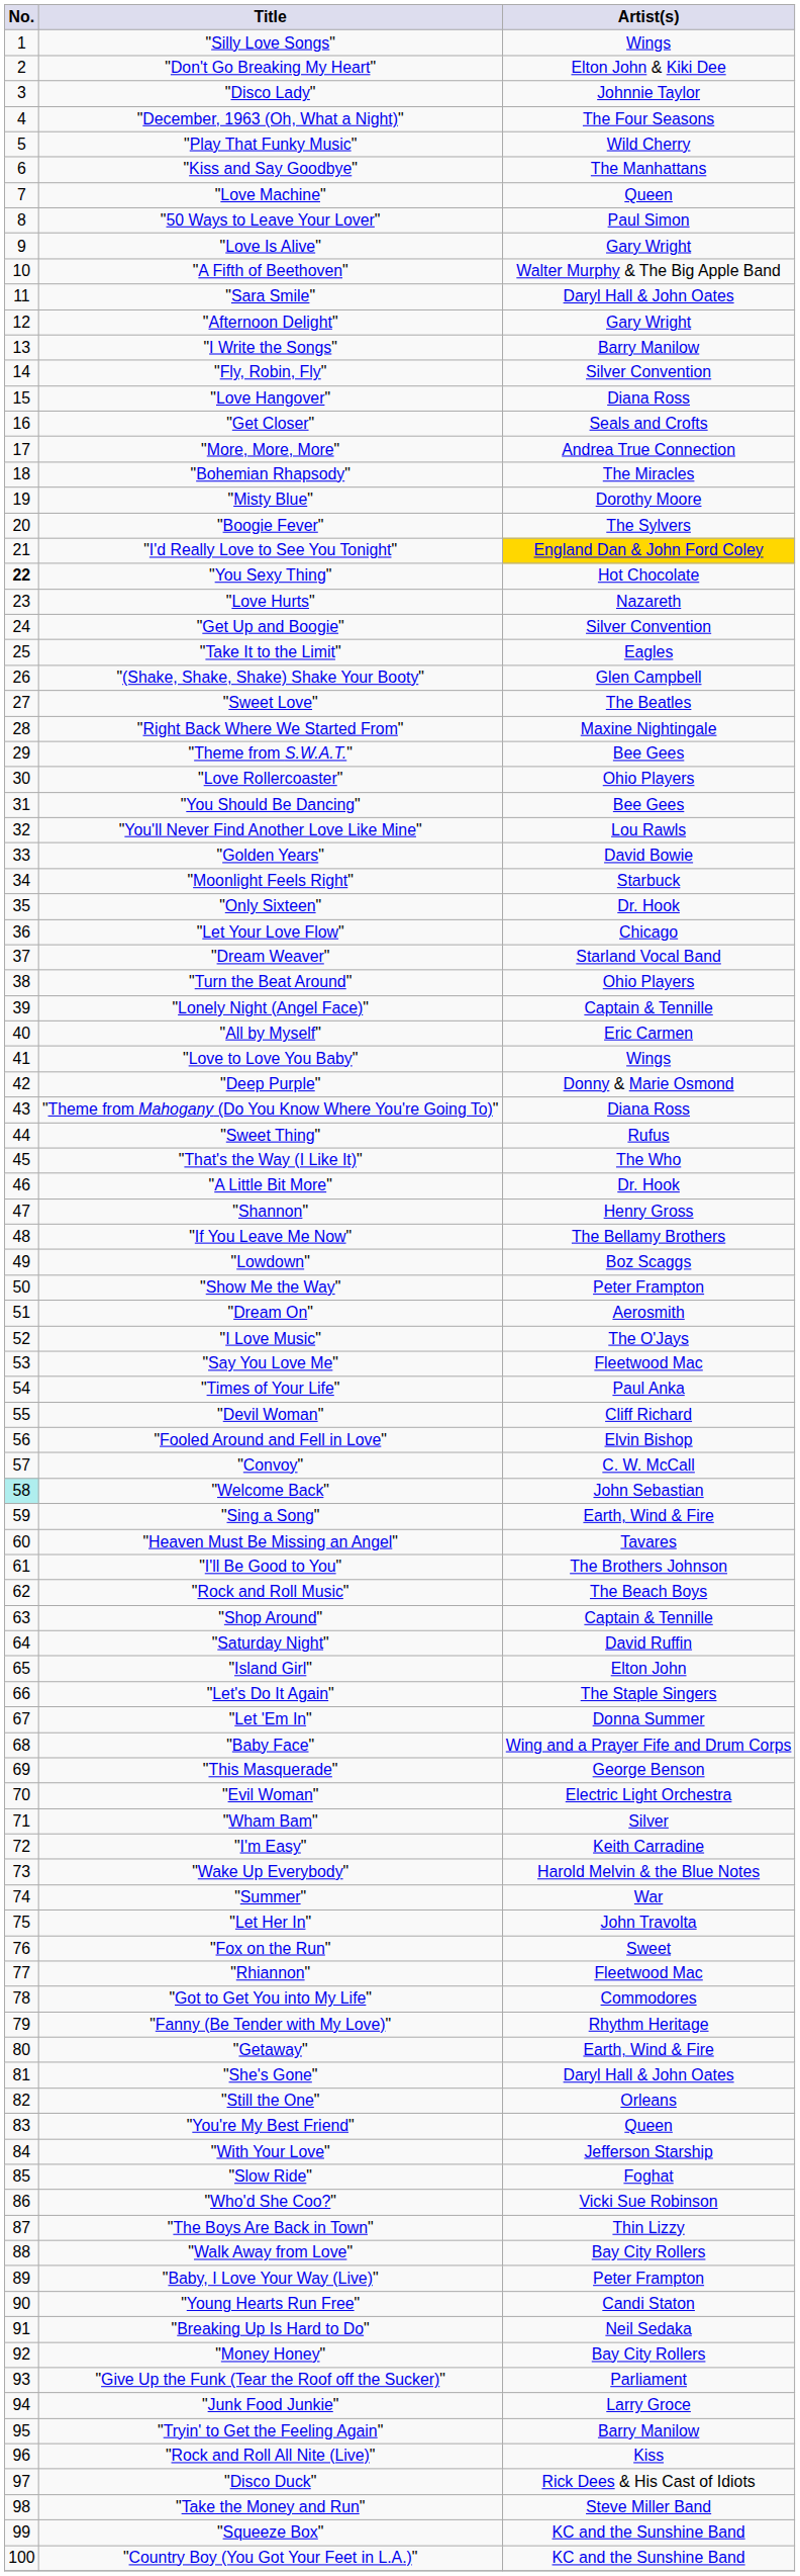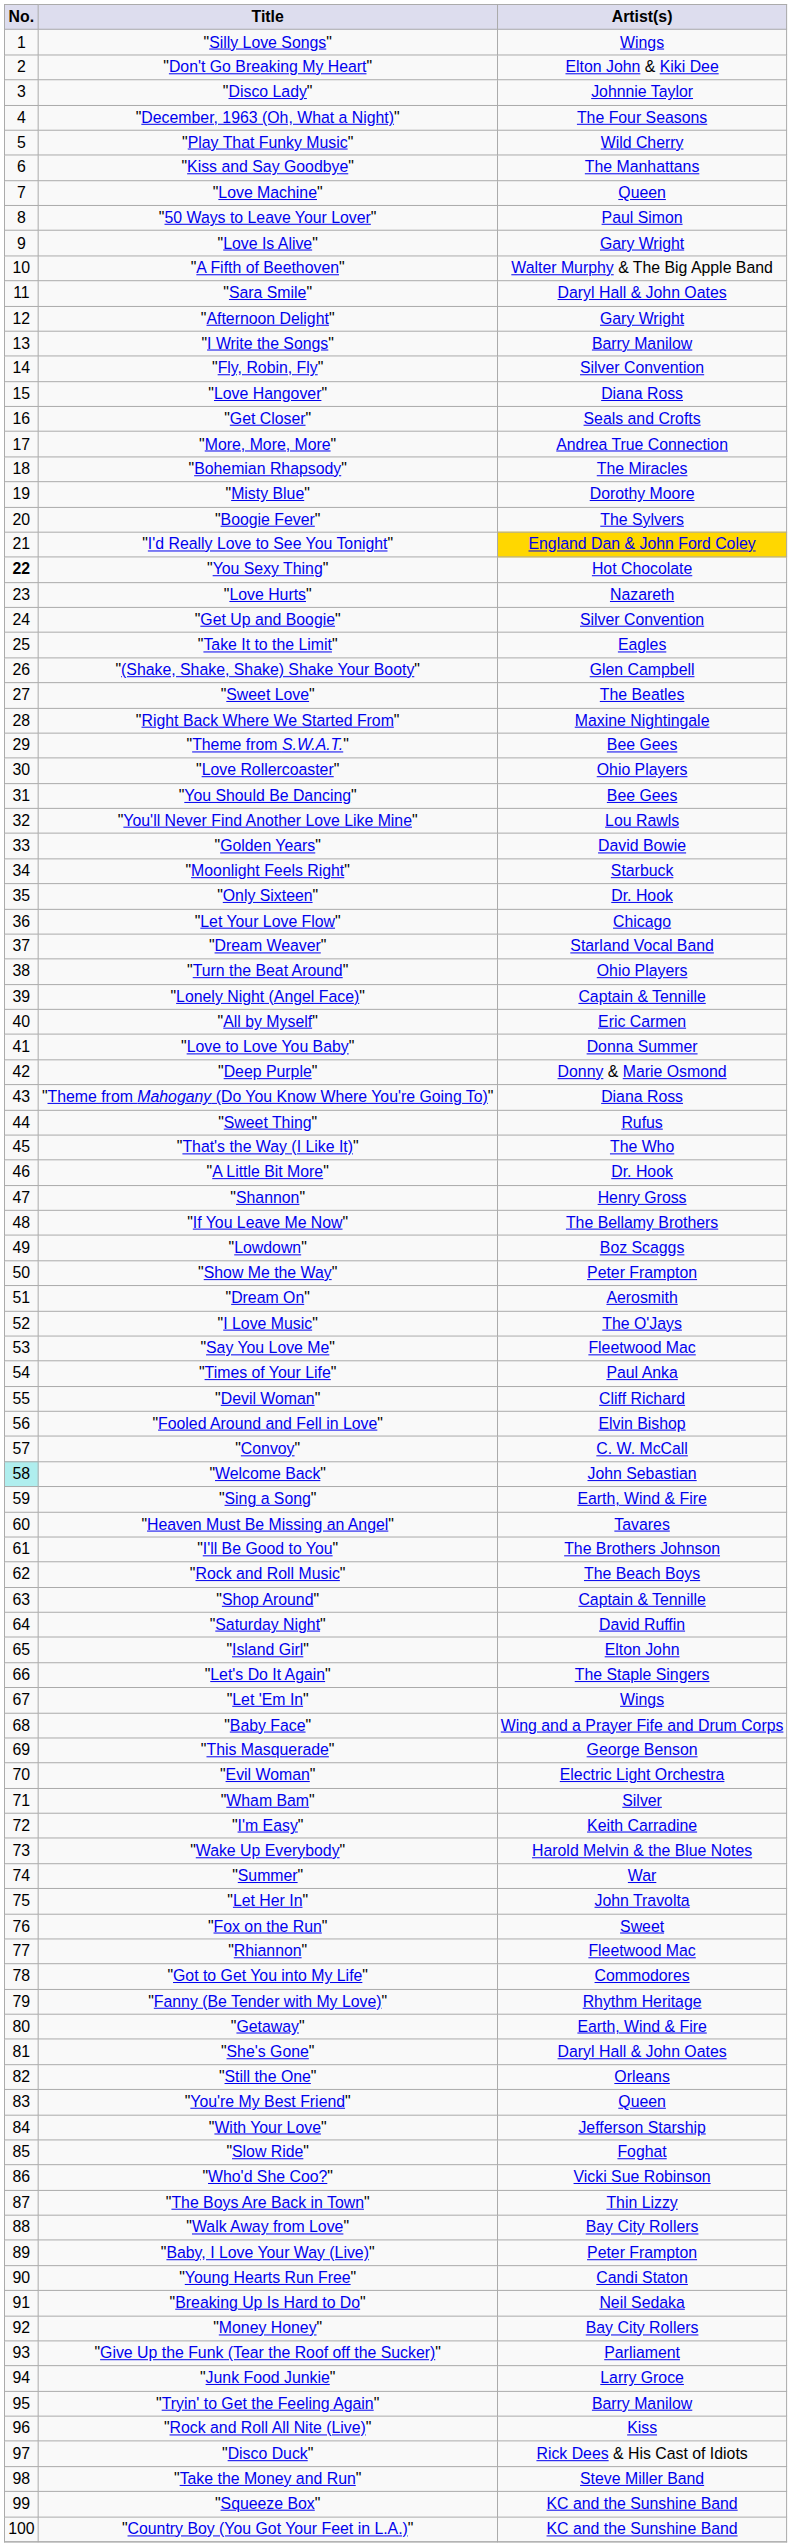 <table class="wikitable sortable" style="text-align: center">
 <tr>
 <th scope="col" style="background:#dde;">No.</th>
 <th scope="col" style="background:#dde;">Title</th>
 <th scope="col" style="background:#dde;">Artist(s)</th>
 </tr>
 <tr>
 <td>1</td>
 <td>"<a href='#'>Silly Love Songs</a>"</td>
 <td><a href='#'>Wings</a></td>
 </tr>
 <tr>
 <td>2</td>
 <td>"<a href='#'>Don't Go Breaking My Heart</a>"</td>
 <td><a href='#'>Elton John</a> & <a href='#'>Kiki Dee</a></td>
 </tr>
 <tr>
 <td>3</td>
 <td>"<a href='#'>Disco Lady</a>"</td>
 <td><a href='#'>Johnnie Taylor</a></td>
 </tr>
 <tr>
 <td>4</td>
 <td>"<a href='#'>December, 1963 (Oh, What a Night)</a>"</td>
 <td><a href='#'>The Four Seasons</a></td>
 </tr>
 <tr>
 <td>5</td>
 <td>"<a href='#'>Play That Funky Music</a>"</td>
 <td><a href='#'>Wild Cherry</a></td>
 </tr>
 <tr>
 <td>6</td>
 <td>"<a href='#'>Kiss and Say Goodbye</a>"</td>
 <td><a href='#'>The Manhattans</a></td>
 </tr>
 <tr>
 <td>7</td>
 <td>"<a href='#'>Love Machine</a>"</td>
 <td><a href='#'>Queen</a></td>
 </tr>
 <tr>
 <td>8</td>
 <td>"<a href='#'>50 Ways to Leave Your Lover</a>"</td>
 <td><a href='#'>Paul Simon</a></td>
 </tr>
 <tr>
 <td>9</td>
 <td>"<a href='#'>Love Is Alive</a>"</td>
 <td><a href='#'>Gary Wright</a></td>
 </tr>
 <tr>
 <td>10</td>
 <td>"<a href='#'>A Fifth of Beethoven</a>"</td>
 <td><a href='#'>Walter Murphy</a> & The Big Apple Band</td>
 </tr>
 <tr>
 <td>11</td>
 <td>"<a href='#'>Sara Smile</a>"</td>
 <td><a href='#'>Daryl Hall & John Oates</a></td>
 </tr>
 <tr>
 <td>12</td>
 <td>"<a href='#'>Afternoon Delight</a>"</td>
 <td><a href='#'>Gary Wright</a></td>
 </tr>
 <tr>
 <td>13</td>
 <td>"<a href='#'>I Write the Songs</a>"</td>
 <td><a href='#'>Barry Manilow</a></td>
 </tr>
 <tr>
 <td>14</td>
 <td>"<a href='#'>Fly, Robin, Fly</a>"</td>
 <td><a href='#'>Silver Convention</a></td>
 </tr>
 <tr>
 <td>15</td>
 <td>"<a href='#'>Love Hangover</a>"</td>
 <td><a href='#'>Diana Ross</a></td>
 </tr>
 <tr>
 <td>16</td>
 <td>"<a href='#'>Get Closer</a>"</td>
 <td><a href='#'>Seals and Crofts</a></td>
 </tr>
 <tr>
 <td>17</td>
 <td>"<a href='#'>More, More, More</a>"</td>
 <td><a href='#'>Andrea True Connection</a></td>
 </tr>
 <tr>
 <td>18</td>
 <td>"<a href='#'>Bohemian Rhapsody</a>"</td>
 <td><a href='#'>The Miracles</a></td>
 </tr>
 <tr>
 <td>19</td>
 <td>"<a href='#'>Misty Blue</a>"</td>
 <td><a href='#'>Dorothy Moore</a></td>
 </tr>
 <tr>
 <td>20</td>
 <td>"<a href='#'>Boogie Fever</a>"</td>
 <td><a href='#'>The Sylvers</a></td>
 </tr>
 <tr>
 <td>21</td>
 <td>"<a href='#'>I'd Really Love to See You Tonight</a>"</td>
 <td style="background: gold;"><a href='#'>England Dan & John Ford Coley</a></td>
 </tr>
 <tr>
 <td><strong>22</strong></td>
 <td>"<a href='#'>You Sexy Thing</a>"</td>
 <td><a href='#'>Hot Chocolate</a></td>
 </tr>
 <tr>
 <td>23</td>
 <td>"<a href='#'>Love Hurts</a>"</td>
 <td><a href='#'>Nazareth</a></td>
 </tr>
 <tr>
 <td>24</td>
 <td>"<a href='#'>Get Up and Boogie</a>"</td>
 <td><a href='#'>Silver Convention</a></td>
 </tr>
 <tr>
 <td>25</td>
 <td>"<a href='#'>Take It to the Limit</a>"</td>
 <td><a href='#'>Eagles</a></td>
 </tr>
 <tr>
 <td>26</td>
 <td>"<a href='#'>(Shake, Shake, Shake) Shake Your Booty</a>"</td>
 <td><a href='#'>Glen Campbell</a></td>
 </tr>
 <tr>
 <td>27</td>
 <td>"<a href='#'>Sweet Love</a>"</td>
 <td><a href='#'>The Beatles</a></td>
 </tr>
 <tr>
 <td>28</td>
 <td>"<a href='#'>Right Back Where We Started From</a>"</td>
 <td><a href='#'>Maxine Nightingale</a></td>
 </tr>
 <tr>
 <td>29</td>
 <td>"<a href='#'>Theme from <em>S.W.A.T.</em></a>"</td>
 <td><a href='#'>Bee Gees</a></td>
 </tr>
 <tr>
 <td>30</td>
 <td>"<a href='#'>Love Rollercoaster</a>"</td>
 <td><a href='#'>Ohio Players</a></td>
 </tr>
 <tr>
 <td>31</td>
 <td>"<a href='#'>You Should Be Dancing</a>"</td>
 <td><a href='#'>Bee Gees</a></td>
 </tr>
 <tr>
 <td>32</td>
 <td>"<a href='#'>You'll Never Find Another Love Like Mine</a>"</td>
 <td><a href='#'>Lou Rawls</a></td>
 </tr>
 <tr>
 <td>33</td>
 <td>"<a href='#'>Golden Years</a>"</td>
 <td><a href='#'>David Bowie</a></td>
 </tr>
 <tr>
 <td>34</td>
 <td>"<a href='#'>Moonlight Feels Right</a>"</td>
 <td><a href='#'>Starbuck</a></td>
 </tr>
 <tr>
 <td>35</td>
 <td>"<a href='#'>Only Sixteen</a>"</td>
 <td><a href='#'>Dr. Hook</a></td>
 </tr>
 <tr>
 <td>36</td>
 <td>"<a href='#'>Let Your Love Flow</a>"</td>
 <td><a href='#'>Chicago</a></td>
 </tr>
 <tr>
 <td>37</td>
 <td>"<a href='#'>Dream Weaver</a>"</td>
 <td><a href='#'>Starland Vocal Band</a></td>
 </tr>
 <tr>
 <td>38</td>
 <td>"<a href='#'>Turn the Beat Around</a>"</td>
 <td><a href='#'>Ohio Players</a></td>
 </tr>
 <tr>
 <td>39</td>
 <td>"<a href='#'>Lonely Night (Angel Face)</a>"</td>
 <td><a href='#'>Captain & Tennille</a></td>
 </tr>
 <tr>
 <td>40</td>
 <td>"<a href='#'>All by Myself</a>"</td>
 <td><a href='#'>Eric Carmen</a></td>
 </tr>
 <tr>
 <td>41</td>
 <td>"<a href='#'>Love to Love You Baby</a>"</td>
-<td><a href='#'>Wings</a></td>
+<td><a href='#'>Donna Summer</a></td>
 </tr>
 <tr>
 <td>42</td>
 <td>"<a href='#'>Deep Purple</a>"</td>
 <td><a href='#'>Donny</a> & <a href='#'>Marie Osmond</a></td>
 </tr>
 <tr>
 <td>43</td>
 <td>"<a href='#'>Theme from <em>Mahogany</em> (Do You Know Where You're Going To)</a>"</td>
 <td><a href='#'>Diana Ross</a></td>
 </tr>
 <tr>
 <td>44</td>
 <td>"<a href='#'>Sweet Thing</a>"</td>
 <td><a href='#'>Rufus</a></td>
 </tr>
 <tr>
 <td>45</td>
 <td>"<a href='#'>That's the Way (I Like It)</a>"</td>
 <td><a href='#'>The Who</a></td>
 </tr>
 <tr>
 <td>46</td>
 <td>"<a href='#'>A Little Bit More</a>"</td>
 <td><a href='#'>Dr. Hook</a></td>
 </tr>
 <tr>
 <td>47</td>
 <td>"<a href='#'>Shannon</a>"</td>
 <td><a href='#'>Henry Gross</a></td>
 </tr>
 <tr>
 <td>48</td>
 <td>"<a href='#'>If You Leave Me Now</a>"</td>
 <td><a href='#'>The Bellamy Brothers</a></td>
 </tr>
 <tr>
 <td>49</td>
 <td>"<a href='#'>Lowdown</a>"</td>
 <td><a href='#'>Boz Scaggs</a></td>
 </tr>
 <tr>
 <td>50</td>
 <td>"<a href='#'>Show Me the Way</a>"</td>
 <td><a href='#'>Peter Frampton</a></td>
 </tr>
 <tr>
 <td>51</td>
 <td>"<a href='#'>Dream On</a>"</td>
 <td><a href='#'>Aerosmith</a></td>
 </tr>
 <tr>
 <td>52</td>
 <td>"<a href='#'>I Love Music</a>"</td>
 <td><a href='#'>The O'Jays</a></td>
 </tr>
 <tr>
 <td>53</td>
 <td>"<a href='#'>Say You Love Me</a>"</td>
 <td><a href='#'>Fleetwood Mac</a></td>
 </tr>
 <tr>
 <td>54</td>
 <td>"<a href='#'>Times of Your Life</a>"</td>
 <td><a href='#'>Paul Anka</a></td>
 </tr>
 <tr>
 <td>55</td>
 <td>"<a href='#'>Devil Woman</a>"</td>
 <td><a href='#'>Cliff Richard</a></td>
 </tr>
 <tr>
 <td>56</td>
 <td>"<a href='#'>Fooled Around and Fell in Love</a>"</td>
 <td><a href='#'>Elvin Bishop</a></td>
 </tr>
 <tr>
 <td>57</td>
 <td>"<a href='#'>Convoy</a>"</td>
 <td><a href='#'>C. W. McCall</a></td>
 </tr>
 <tr>
 <td style="background: paleturquoise;">58</td>
 <td>"<a href='#'>Welcome Back</a>"</td>
 <td><a href='#'>John Sebastian</a></td>
 </tr>
 <tr>
 <td>59</td>
 <td>"<a href='#'>Sing a Song</a>"</td>
 <td><a href='#'>Earth, Wind & Fire</a></td>
 </tr>
 <tr>
 <td>60</td>
 <td>"<a href='#'>Heaven Must Be Missing an Angel</a>"</td>
 <td><a href='#'>Tavares</a></td>
 </tr>
 <tr>
 <td>61</td>
 <td>"<a href='#'>I'll Be Good to You</a>"</td>
 <td><a href='#'>The Brothers Johnson</a></td>
 </tr>
 <tr>
 <td>62</td>
 <td>"<a href='#'>Rock and Roll Music</a>"</td>
 <td><a href='#'>The Beach Boys</a></td>
 </tr>
 <tr>
 <td>63</td>
 <td>"<a href='#'>Shop Around</a>"</td>
 <td><a href='#'>Captain & Tennille</a></td>
 </tr>
 <tr>
 <td>64</td>
 <td>"<a href='#'>Saturday Night</a>"</td>
 <td><a href='#'>David Ruffin</a></td>
 </tr>
 <tr>
 <td>65</td>
 <td>"<a href='#'>Island Girl</a>"</td>
 <td><a href='#'>Elton John</a></td>
 </tr>
 <tr>
 <td>66</td>
 <td>"<a href='#'>Let's Do It Again</a>"</td>
 <td><a href='#'>The Staple Singers</a></td>
 </tr>
 <tr>
 <td>67</td>
 <td>"<a href='#'>Let 'Em In</a>"</td>
-<td><a href='#'>Donna Summer</a></td>
+<td><a href='#'>Wings</a></td>
 </tr>
 <tr>
 <td>68</td>
 <td>"<a href='#'>Baby Face</a>"</td>
 <td><a href='#'>Wing and a Prayer Fife and Drum Corps</a></td>
 </tr>
 <tr>
 <td>69</td>
 <td>"<a href='#'>This Masquerade</a>"</td>
 <td><a href='#'>George Benson</a></td>
 </tr>
 <tr>
 <td>70</td>
 <td>"<a href='#'>Evil Woman</a>"</td>
 <td><a href='#'>Electric Light Orchestra</a></td>
 </tr>
 <tr>
 <td>71</td>
 <td>"<a href='#'>Wham Bam</a>"</td>
 <td><a href='#'>Silver</a></td>
 </tr>
 <tr>
 <td>72</td>
 <td>"<a href='#'>I'm Easy</a>"</td>
 <td><a href='#'>Keith Carradine</a></td>
 </tr>
 <tr>
 <td>73</td>
 <td>"<a href='#'>Wake Up Everybody</a>"</td>
 <td><a href='#'>Harold Melvin & the Blue Notes</a></td>
 </tr>
 <tr>
 <td>74</td>
 <td>"<a href='#'>Summer</a>"</td>
 <td><a href='#'>War</a></td>
 </tr>
 <tr>
 <td>75</td>
 <td>"<a href='#'>Let Her In</a>"</td>
 <td><a href='#'>John Travolta</a></td>
 </tr>
 <tr>
 <td>76</td>
 <td>"<a href='#'>Fox on the Run</a>"</td>
 <td><a href='#'>Sweet</a></td>
 </tr>
 <tr>
 <td>77</td>
 <td>"<a href='#'>Rhiannon</a>"</td>
 <td><a href='#'>Fleetwood Mac</a></td>
 </tr>
 <tr>
 <td>78</td>
 <td>"<a href='#'>Got to Get You into My Life</a>"</td>
 <td><a href='#'>Commodores</a></td>
 </tr>
 <tr>
 <td>79</td>
 <td>"<a href='#'>Fanny (Be Tender with My Love)</a>"</td>
 <td><a href='#'>Rhythm Heritage</a></td>
 </tr>
 <tr>
 <td>80</td>
 <td>"<a href='#'>Getaway</a>"</td>
 <td><a href='#'>Earth, Wind & Fire</a></td>
 </tr>
 <tr>
 <td>81</td>
 <td>"<a href='#'>She's Gone</a>"</td>
 <td><a href='#'>Daryl Hall & John Oates</a></td>
 </tr>
 <tr>
 <td>82</td>
 <td>"<a href='#'>Still the One</a>"</td>
 <td><a href='#'>Orleans</a></td>
 </tr>
 <tr>
 <td>83</td>
 <td>"<a href='#'>You're My Best Friend</a>"</td>
 <td><a href='#'>Queen</a></td>
 </tr>
 <tr>
 <td>84</td>
 <td>"<a href='#'>With Your Love</a>"</td>
 <td><a href='#'>Jefferson Starship</a></td>
 </tr>
 <tr>
 <td>85</td>
 <td>"<a href='#'>Slow Ride</a>"</td>
 <td><a href='#'>Foghat</a></td>
 </tr>
 <tr>
 <td>86</td>
 <td>"<a href='#'>Who'd She Coo?</a>"</td>
 <td><a href='#'>Vicki Sue Robinson</a></td>
 </tr>
 <tr>
 <td>87</td>
 <td>"<a href='#'>The Boys Are Back in Town</a>"</td>
 <td><a href='#'>Thin Lizzy</a></td>
 </tr>
 <tr>
 <td>88</td>
 <td>"<a href='#'>Walk Away from Love</a>"</td>
 <td><a href='#'>Bay City Rollers</a></td>
 </tr>
 <tr>
 <td>89</td>
 <td>"<a href='#'>Baby, I Love Your Way (Live)</a>"</td>
 <td><a href='#'>Peter Frampton</a></td>
 </tr>
 <tr>
 <td>90</td>
 <td>"<a href='#'>Young Hearts Run Free</a>"</td>
 <td><a href='#'>Candi Staton</a></td>
 </tr>
 <tr>
 <td>91</td>
 <td>"<a href='#'>Breaking Up Is Hard to Do</a>"</td>
 <td><a href='#'>Neil Sedaka</a></td>
 </tr>
 <tr>
 <td>92</td>
 <td>"<a href='#'>Money Honey</a>"</td>
 <td><a href='#'>Bay City Rollers</a></td>
 </tr>
 <tr>
 <td>93</td>
 <td>"<a href='#'>Give Up the Funk (Tear the Roof off the Sucker)</a>"</td>
 <td><a href='#'>Parliament</a></td>
 </tr>
 <tr>
 <td>94</td>
 <td>"<a href='#'>Junk Food Junkie</a>"</td>
 <td><a href='#'>Larry Groce</a></td>
 </tr>
 <tr>
 <td>95</td>
 <td>"<a href='#'>Tryin' to Get the Feeling Again</a>"</td>
 <td><a href='#'>Barry Manilow</a></td>
 </tr>
 <tr>
 <td>96</td>
 <td>"<a href='#'>Rock and Roll All Nite (Live)</a>"</td>
 <td><a href='#'>Kiss</a></td>
 </tr>
 <tr>
 <td>97</td>
 <td>"<a href='#'>Disco Duck</a>"</td>
 <td><a href='#'>Rick Dees</a> & His Cast of Idiots</td>
 </tr>
 <tr>
 <td>98</td>
 <td>"<a href='#'>Take the Money and Run</a>"</td>
 <td><a href='#'>Steve Miller Band</a></td>
 </tr>
 <tr>
 <td>99</td>
 <td>"<a href='#'>Squeeze Box</a>"</td>
 <td><a href='#'>KC and the Sunshine Band</a></td>
 </tr>
 <tr>
 <td>100</td>
 <td>"<a href='#'>Country Boy (You Got Your Feet in L.A.)</a>"</td>
 <td><a href='#'>KC and the Sunshine Band</a></td>
 </tr>
 <tr>
 </tr>
 </table>
